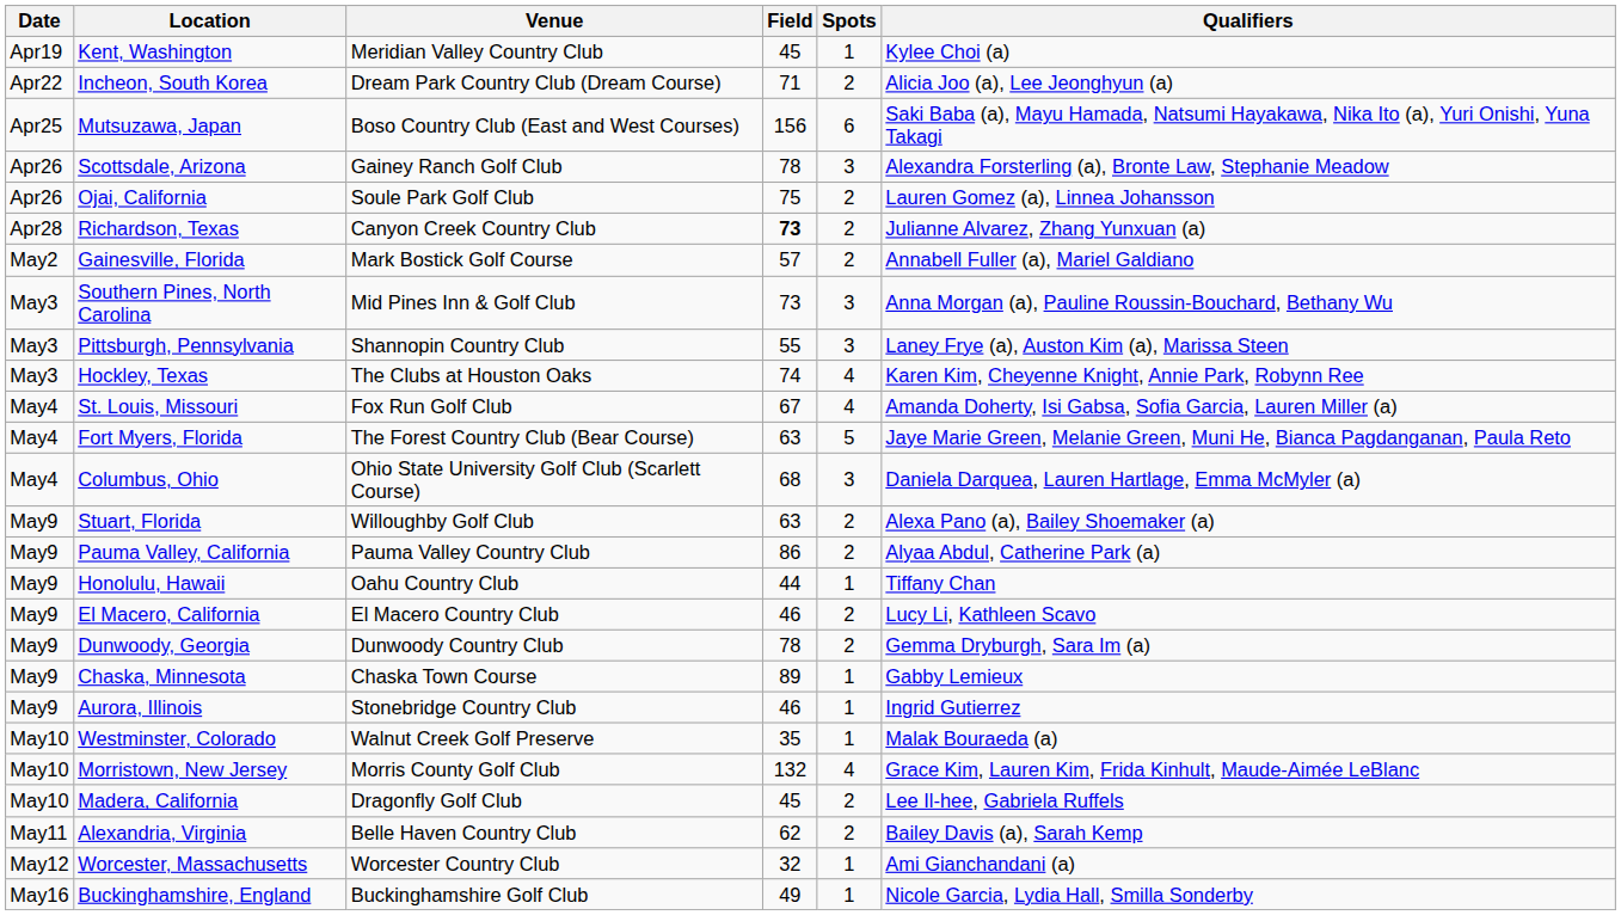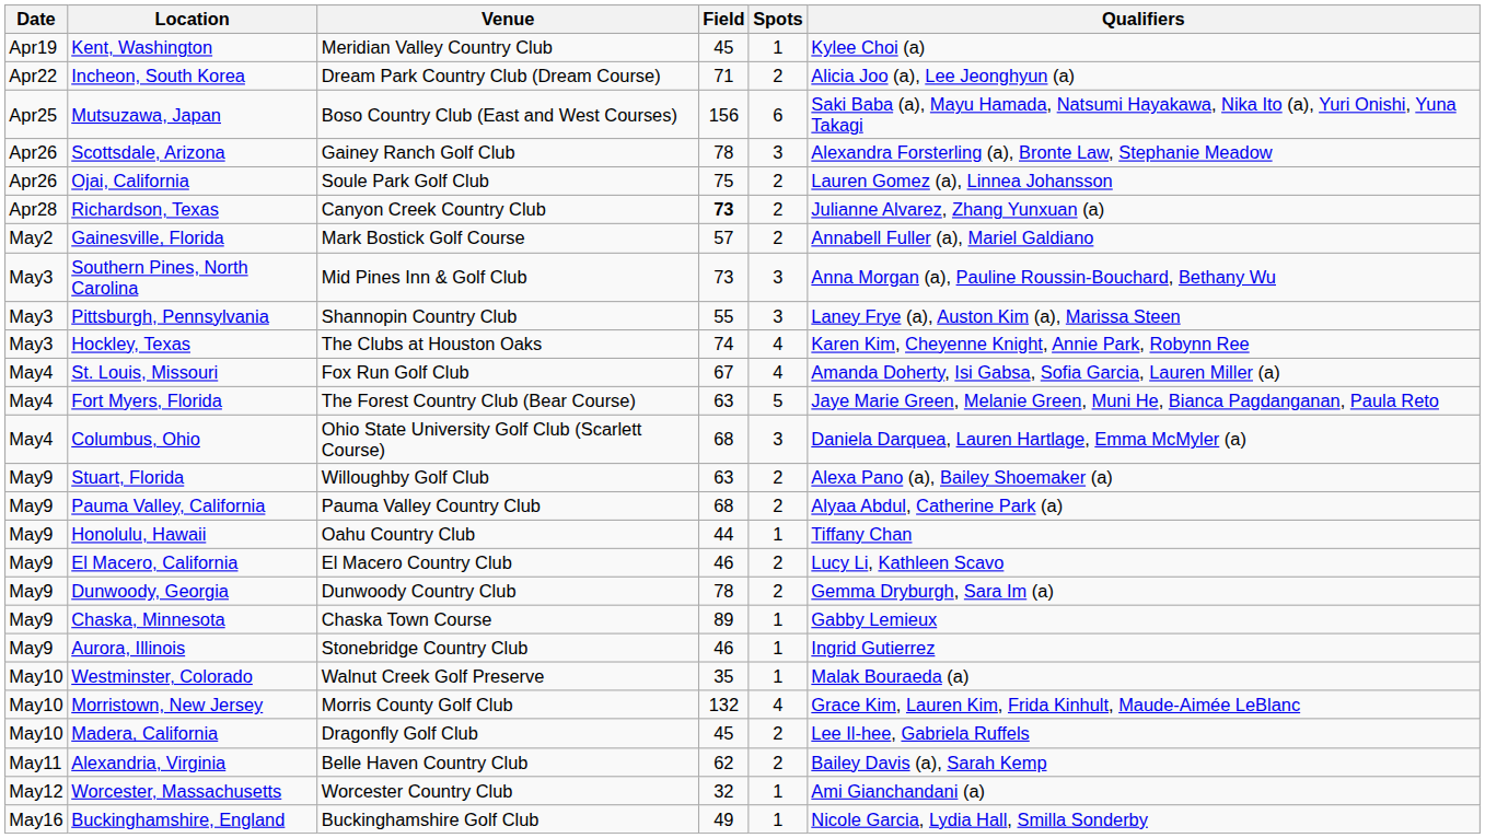 <table class=wikitable style=font-size:95%>
 <tr>
 <th>Date</th>
 <th>Location</th>
 <th>Venue</th>
 <th align=center>Field</th>
 <th align=center>Spots</th>
 <th>Qualifiers</th>
 </tr>
 <tr>
 <td>Apr19</td>
 <td><a href='#'>Kent, Washington</a></td>
 <td>Meridian Valley Country Club</td>
 <td align=center>45</td>
 <td align=center>1</td>
 <td><a href='#'>Kylee Choi</a> (a)</td>
 </tr>
 <tr>
 <td>Apr22</td>
 <td><a href='#'>Incheon, South Korea</a></td>
 <td>Dream Park Country Club (Dream Course)</td>
 <td align=center>71</td>
 <td align=center>2</td>
 <td><a href='#'>Alicia Joo</a> (a), <a href='#'>Lee Jeonghyun</a> (a)</td>
 </tr>
 <tr>
 <td>Apr25</td>
 <td><a href='#'>Mutsuzawa, Japan</a></td>
 <td>Boso Country Club (East and West Courses)</td>
 <td align=center>156</td>
 <td align=center>6</td>
 <td><a href='#'>Saki Baba</a> (a), <a href='#'>Mayu Hamada</a>, <a href='#'>Natsumi Hayakawa</a>, <a href='#'>Nika Ito</a> (a), <a href='#'>Yuri Onishi</a>, <a href='#'>Yuna Takagi</a></td>
 </tr>
 <tr>
 <td>Apr26</td>
 <td><a href='#'>Scottsdale, Arizona</a></td>
 <td>Gainey Ranch Golf Club</td>
 <td align=center>78</td>
 <td align=center>3</td>
 <td><a href='#'>Alexandra Forsterling</a> (a), <a href='#'>Bronte Law</a>, <a href='#'>Stephanie Meadow</a></td>
 </tr>
 <tr>
 <td>Apr26</td>
 <td><a href='#'>Ojai, California</a></td>
 <td>Soule Park Golf Club</td>
 <td align=center>75</td>
 <td align=center>2</td>
 <td><a href='#'>Lauren Gomez</a> (a), <a href='#'>Linnea Johansson</a></td>
 </tr>
 <tr>
 <td>Apr28</td>
 <td><a href='#'>Richardson, Texas</a></td>
 <td>Canyon Creek Country Club</td>
 <td align=center><strong>73</strong></td>
 <td align=center>2</td>
 <td><a href='#'>Julianne Alvarez</a>, <a href='#'>Zhang Yunxuan</a> (a)</td>
 </tr>
 <tr>
 <td>May2</td>
 <td><a href='#'>Gainesville, Florida</a></td>
 <td>Mark Bostick Golf Course</td>
 <td align=center>57</td>
 <td align=center>2</td>
 <td><a href='#'>Annabell Fuller</a> (a), <a href='#'>Mariel Galdiano</a></td>
 </tr>
 <tr>
 <td>May3</td>
 <td><a href='#'>Southern Pines, North Carolina</a></td>
 <td>Mid Pines Inn & Golf Club</td>
 <td align=center>73</td>
 <td align=center>3</td>
 <td><a href='#'>Anna Morgan</a> (a), <a href='#'>Pauline Roussin-Bouchard</a>, <a href='#'>Bethany Wu</a></td>
 </tr>
 <tr>
 <td>May3</td>
 <td><a href='#'>Pittsburgh, Pennsylvania</a></td>
 <td>Shannopin Country Club</td>
 <td align=center>55</td>
 <td align=center>3</td>
 <td><a href='#'>Laney Frye</a> (a), <a href='#'>Auston Kim</a> (a), <a href='#'>Marissa Steen</a></td>
 </tr>
 <tr>
 <td>May3</td>
 <td><a href='#'>Hockley, Texas</a></td>
 <td>The Clubs at Houston Oaks</td>
 <td align=center>74</td>
 <td align=center>4</td>
 <td><a href='#'>Karen Kim</a>, <a href='#'>Cheyenne Knight</a>, <a href='#'>Annie Park</a>, <a href='#'>Robynn Ree</a></td>
 </tr>
 <tr>
 <td>May4</td>
 <td><a href='#'>St. Louis, Missouri</a></td>
 <td>Fox Run Golf Club</td>
 <td align=center>67</td>
 <td align=center>4</td>
 <td><a href='#'>Amanda Doherty</a>, <a href='#'>Isi Gabsa</a>, <a href='#'>Sofia Garcia</a>, <a href='#'>Lauren Miller</a> (a)</td>
 </tr>
 <tr>
 <td>May4</td>
 <td><a href='#'>Fort Myers, Florida</a></td>
 <td>The Forest Country Club (Bear Course)</td>
 <td align=center>63</td>
 <td align=center>5</td>
 <td><a href='#'>Jaye Marie Green</a>, <a href='#'>Melanie Green</a>, <a href='#'>Muni He</a>, <a href='#'>Bianca Pagdanganan</a>, <a href='#'>Paula Reto</a></td>
 </tr>
 <tr>
 <td>May4</td>
 <td><a href='#'>Columbus, Ohio</a></td>
 <td>Ohio State University Golf Club (Scarlett Course)</td>
 <td align=center>68</td>
 <td align=center>3</td>
 <td><a href='#'>Daniela Darquea</a>, <a href='#'>Lauren Hartlage</a>, <a href='#'>Emma McMyler</a> (a)</td>
 </tr>
 <tr>
 <td>May9</td>
 <td><a href='#'>Stuart, Florida</a></td>
 <td>Willoughby Golf Club</td>
 <td align=center>63</td>
 <td align=center>2</td>
 <td><a href='#'>Alexa Pano</a> (a), <a href='#'>Bailey Shoemaker</a> (a)</td>
 </tr>
 <tr>
 <td>May9</td>
 <td><a href='#'>Pauma Valley, California</a></td>
 <td>Pauma Valley Country Club</td>
-<td align=center>86</td>
+<td align=center>68</td>
 <td align=center>2</td>
 <td><a href='#'>Alyaa Abdul</a>, <a href='#'>Catherine Park</a> (a)</td>
 </tr>
 <tr>
 <td>May9</td>
 <td><a href='#'>Honolulu, Hawaii</a></td>
 <td>Oahu Country Club</td>
 <td align=center>44</td>
 <td align=center>1</td>
 <td><a href='#'>Tiffany Chan</a></td>
 </tr>
 <tr>
 <td>May9</td>
 <td><a href='#'>El Macero, California</a></td>
 <td>El Macero Country Club</td>
 <td align=center>46</td>
 <td align=center>2</td>
 <td><a href='#'>Lucy Li</a>, <a href='#'>Kathleen Scavo</a></td>
 </tr>
 <tr>
 <td>May9</td>
 <td><a href='#'>Dunwoody, Georgia</a></td>
 <td>Dunwoody Country Club</td>
 <td align=center>78</td>
 <td align=center>2</td>
 <td><a href='#'>Gemma Dryburgh</a>, <a href='#'>Sara Im</a> (a)</td>
 </tr>
 <tr>
 <td>May9</td>
 <td><a href='#'>Chaska, Minnesota</a></td>
 <td>Chaska Town Course</td>
 <td align=center>89</td>
 <td align=center>1</td>
 <td><a href='#'>Gabby Lemieux</a></td>
 </tr>
 <tr>
 <td>May9</td>
 <td><a href='#'>Aurora, Illinois</a></td>
 <td>Stonebridge Country Club</td>
 <td align=center>46</td>
 <td align=center>1</td>
 <td><a href='#'>Ingrid Gutierrez</a></td>
 </tr>
 <tr>
 <td>May10</td>
 <td><a href='#'>Westminster, Colorado</a></td>
 <td>Walnut Creek Golf Preserve</td>
 <td align=center>35</td>
 <td align=center>1</td>
 <td><a href='#'>Malak Bouraeda</a> (a)</td>
 </tr>
 <tr>
 <td>May10</td>
 <td><a href='#'>Morristown, New Jersey</a></td>
 <td>Morris County Golf Club</td>
 <td align=center>132</td>
 <td align=center>4</td>
 <td><a href='#'>Grace Kim</a>, <a href='#'>Lauren Kim</a>, <a href='#'>Frida Kinhult</a>, <a href='#'>Maude-Aimée LeBlanc</a></td>
 </tr>
 <tr>
 <td>May10</td>
 <td><a href='#'>Madera, California</a></td>
 <td>Dragonfly Golf Club</td>
 <td align=center>45</td>
 <td align=center>2</td>
 <td><a href='#'>Lee Il-hee</a>, <a href='#'>Gabriela Ruffels</a></td>
 </tr>
 <tr>
 <td>May11</td>
 <td><a href='#'>Alexandria, Virginia</a></td>
 <td>Belle Haven Country Club</td>
 <td align=center>62</td>
 <td align=center>2</td>
 <td><a href='#'>Bailey Davis</a> (a), <a href='#'>Sarah Kemp</a></td>
 </tr>
 <tr>
 <td>May12</td>
 <td><a href='#'>Worcester, Massachusetts</a></td>
 <td>Worcester Country Club</td>
 <td align=center>32</td>
 <td align=center>1</td>
 <td><a href='#'>Ami Gianchandani</a> (a)</td>
 </tr>
 <tr>
 <td>May16</td>
 <td><a href='#'>Buckinghamshire, England</a></td>
 <td>Buckinghamshire Golf Club</td>
 <td align=center>49</td>
 <td align=center>1</td>
 <td><a href='#'>Nicole Garcia</a>, <a href='#'>Lydia Hall</a>, <a href='#'>Smilla Sonderby</a></td>
 </tr>
 </table>
